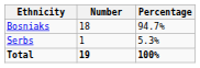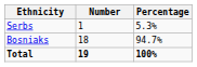 <table class="wikitable">
 <tr>
 <th width="100px">Ethnicity</th>
 <th width="80px">Number</th>
 <th width="80px">Percentage</th>
 </tr>
 <tr>
+<td><a href='#'>Serbs</a></td>
+<td>1</td>
+<td>5.3%</td>
+</tr>
+<tr>
 <td><a href='#'>Bosniaks</a></td>
 <td>18</td>
 <td>94.7%</td>
-</tr>
-<tr>
-<td><a href='#'>Serbs</a></td>
-<td>1</td>
-<td>5.3%</td>
 </tr>
 <tr>
 <td><strong>Total</strong></td>
 <td><strong>19</strong></td>
 <td><strong>100%</strong></td>
 </tr>
 </table>
